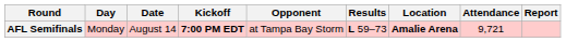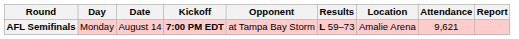 <table class="wikitable" style="font-size: 95%;">
 <tr>
 <th>Round</th>
 <th>Day</th>
 <th>Date</th>
 <th>Kickoff</th>
 <th>Opponent</th>
 <th>Results</th>
 <th>Location</th>
 <th>Attendance</th>
 <th>Report</th>
 </tr>
 <tr style=background:#ffcccc>
 <th align="center">AFL Semifinals</th>
 <td align="center">Monday</td>
 <td align="center">August 14</td>
 <td align="center"><strong>7:00 PM EDT</strong></td>
 <td align="center">at Tampa Bay Storm</td>
 <td align="center"><strong>L</strong> 59–73</td>
-<td align="center"><strong>Amalie Arena</strong></td>
-<td align="center">9,721</td>
+<td align="center">Amalie Arena</td>
+<td align="center">9,621</td>
 <td align="center"></td>
 </tr>
 </table>
